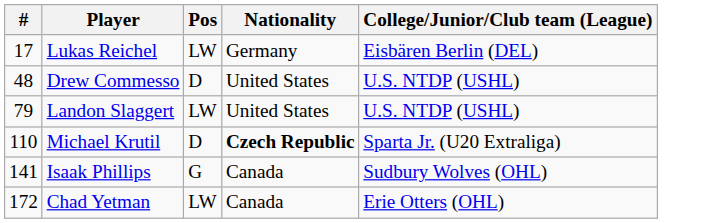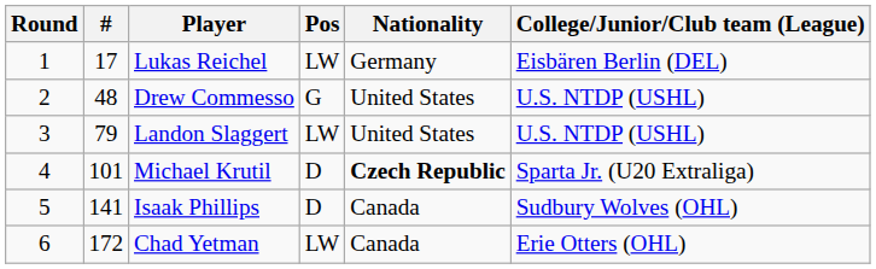 <table class="wikitable">
 <tr>
+<th>Round</th>
 <th>#</th>
 <th>Player</th>
 <th>Pos</th>
 <th>Nationality</th>
 <th>College/Junior/Club team (League)</th>
 </tr>
 <tr>
+<td style="text-align:center;">1</td>
 <td style="text-align:center;">17</td>
 <td><a href='#'>Lukas Reichel</a></td>
 <td>LW</td>
 <td> Germany</td>
 <td><a href='#'>Eisbären Berlin</a> (<a href='#'>DEL</a>)</td>
 </tr>
 <tr>
+<td style="text-align:center;">2</td>
 <td style="text-align:center;">48</td>
 <td><a href='#'>Drew Commesso</a></td>
-<td>D</td>
+<td>G</td>
 <td> United States</td>
 <td><a href='#'>U.S. NTDP</a> (<a href='#'>USHL</a>)</td>
 </tr>
 <tr>
+<td style="text-align:center;">3</td>
 <td style="text-align:center;">79</td>
 <td><a href='#'>Landon Slaggert</a></td>
 <td>LW</td>
 <td> United States</td>
 <td><a href='#'>U.S. NTDP</a> (<a href='#'>USHL</a>)</td>
 </tr>
 <tr>
-<td style="text-align:center;">110</td>
+<td style="text-align:center;">4</td>
+<td style="text-align:center;">101</td>
 <td><a href='#'>Michael Krutil</a></td>
 <td>D</td>
 <td><strong> Czech Republic</strong></td>
 <td><a href='#'>Sparta Jr.</a> (U20 Extraliga)</td>
 </tr>
 <tr>
+<td style="text-align:center;">5</td>
 <td style="text-align:center;">141</td>
 <td><a href='#'>Isaak Phillips</a></td>
-<td>G</td>
+<td>D</td>
 <td> Canada</td>
 <td><a href='#'>Sudbury Wolves</a> (<a href='#'>OHL</a>)</td>
 </tr>
 <tr>
+<td style="text-align:center;">6</td>
 <td style="text-align:center;">172</td>
 <td><a href='#'>Chad Yetman</a></td>
 <td>LW</td>
 <td> Canada</td>
 <td><a href='#'>Erie Otters</a> (<a href='#'>OHL</a>)</td>
 </tr>
 </table>
